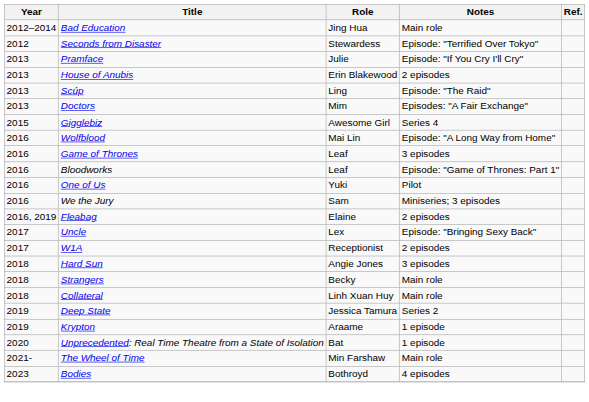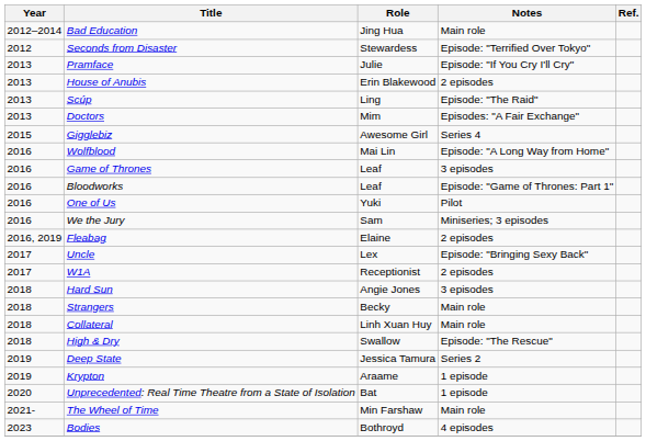 <table class="wikitable plainrowheaders sortable">
 <tr>
 <th scope="col">Year</th>
 <th scope="col">Title</th>
 <th scope="col">Role</th>
 <th scope="col" class="unsortable">Notes</th>
 <th>Ref.</th>
 </tr>
 <tr>
 <td>2012–2014</td>
 <td><em><a href='#'>Bad Education</a></em></td>
 <td>Jing Hua</td>
 <td>Main role</td>
 <td></td>
 </tr>
 <tr>
 <td>2012</td>
 <td><em><a href='#'>Seconds from Disaster</a></em></td>
 <td>Stewardess</td>
 <td>Episode: "Terrified Over Tokyo"</td>
 <td></td>
 </tr>
 <tr>
 <td>2013</td>
 <td><em><a href='#'>Pramface</a></em></td>
 <td>Julie</td>
 <td>Episode: "If You Cry I'll Cry"</td>
 <td></td>
 </tr>
 <tr>
 <td>2013</td>
 <td><em><a href='#'>House of Anubis</a></em></td>
 <td>Erin Blakewood</td>
 <td>2 episodes</td>
 <td></td>
 </tr>
 <tr>
 <td>2013</td>
 <td><em><a href='#'>Scúp</a></em></td>
 <td>Ling</td>
 <td>Episode: "The Raid"</td>
 <td></td>
 </tr>
 <tr>
 <td>2013</td>
 <td><em><a href='#'>Doctors</a></em></td>
 <td>Mim</td>
 <td>Episodes: "A Fair Exchange"</td>
 <td></td>
 </tr>
 <tr>
 <td>2015</td>
 <td><em><a href='#'>Gigglebiz</a></em></td>
 <td>Awesome Girl</td>
 <td>Series 4</td>
 <td></td>
 </tr>
 <tr>
 <td>2016</td>
 <td><em><a href='#'>Wolfblood</a></em></td>
 <td>Mai Lin</td>
 <td>Episode: "A Long Way from Home"</td>
 <td></td>
 </tr>
 <tr>
 <td>2016</td>
 <td><em><a href='#'>Game of Thrones</a></em></td>
 <td>Leaf</td>
 <td>3 episodes</td>
 <td></td>
 </tr>
 <tr>
 <td>2016</td>
 <td><em>Bloodworks</em></td>
 <td>Leaf</td>
 <td>Episode: "Game of Thrones: Part 1"</td>
 <td></td>
 </tr>
 <tr>
 <td>2016</td>
 <td><em><a href='#'>One of Us</a></em></td>
 <td>Yuki</td>
 <td>Pilot</td>
 <td></td>
 </tr>
 <tr>
 <td>2016</td>
 <td><em>We the Jury</em></td>
 <td>Sam</td>
 <td>Miniseries; 3 episodes</td>
 <td></td>
 </tr>
 <tr>
 <td>2016, 2019</td>
 <td><em><a href='#'>Fleabag</a></em></td>
 <td>Elaine</td>
 <td>2 episodes</td>
 <td></td>
 </tr>
 <tr>
 <td>2017</td>
 <td><em><a href='#'>Uncle</a></em></td>
 <td>Lex</td>
 <td>Episode: "Bringing Sexy Back"</td>
 <td></td>
 </tr>
 <tr>
 <td>2017</td>
 <td><em><a href='#'>W1A</a></em></td>
 <td>Receptionist</td>
 <td>2 episodes</td>
 <td></td>
 </tr>
 <tr>
 <td>2018</td>
 <td><em><a href='#'>Hard Sun</a></em></td>
 <td>Angie Jones</td>
 <td>3 episodes</td>
 <td></td>
 </tr>
 <tr>
 <td>2018</td>
 <td><em><a href='#'>Strangers</a></em></td>
 <td>Becky</td>
 <td>Main role</td>
 <td></td>
 </tr>
 <tr>
 <td>2018</td>
 <td><em><a href='#'>Collateral</a></em></td>
 <td>Linh Xuan Huy</td>
 <td>Main role</td>
 <td></td>
 </tr>
 <tr>
+<td>2018</td>
+<td><em><a href='#'>High & Dry</a></em></td>
+<td>Swallow</td>
+<td>Episode: "The Rescue"</td>
+<td></td>
+</tr>
+<tr>
 <td>2019</td>
 <td><em><a href='#'>Deep State</a></em></td>
 <td>Jessica Tamura</td>
 <td>Series 2</td>
 <td></td>
 </tr>
 <tr>
 <td>2019</td>
 <td><em><a href='#'>Krypton</a></em></td>
 <td>Araame</td>
 <td>1 episode</td>
 <td></td>
 </tr>
 <tr>
 <td>2020</td>
 <td><em><a href='#'>Unprecedented</a>: Real Time Theatre from a State of Isolation</em></td>
 <td>Bat</td>
 <td>1 episode</td>
 <td></td>
 </tr>
 <tr>
 <td>2021-</td>
 <td><em><a href='#'>The Wheel of Time</a></em></td>
 <td>Min Farshaw</td>
 <td>Main role</td>
 <td></td>
 </tr>
 <tr>
 <td>2023</td>
 <td><em><a href='#'>Bodies</a></em></td>
 <td>Bothroyd</td>
 <td>4 episodes</td>
 <td></td>
 </tr>
 <tr>
 </tr>
 </table>
